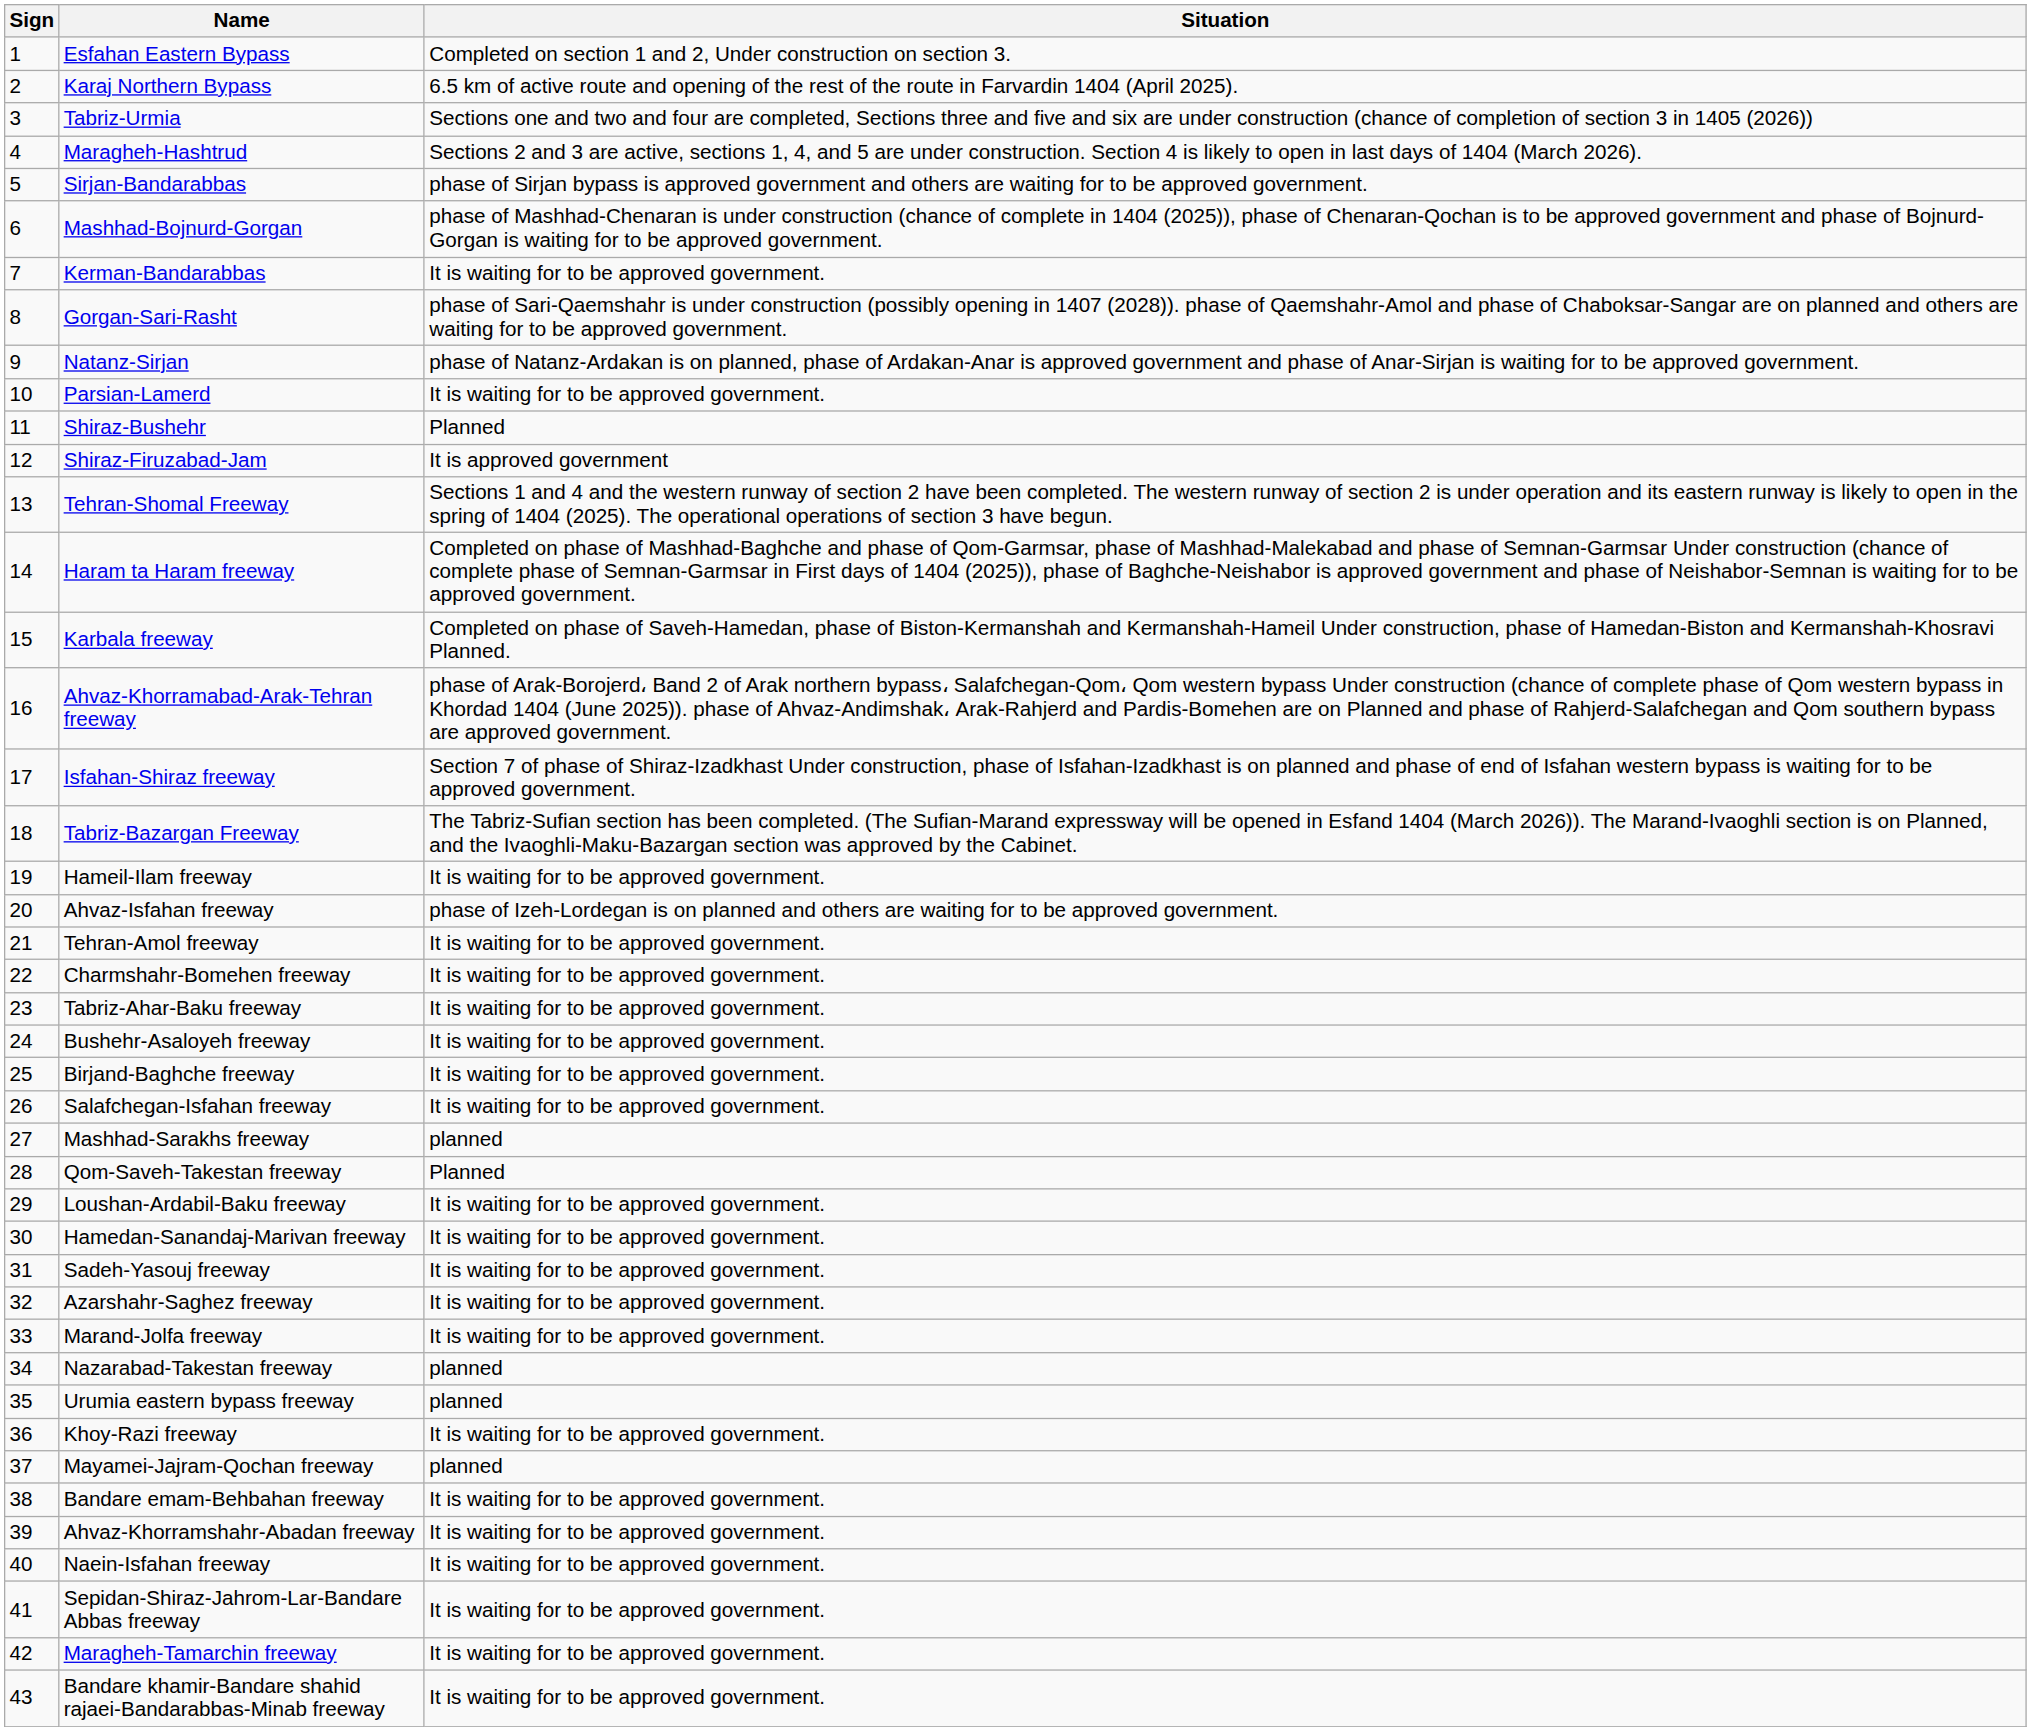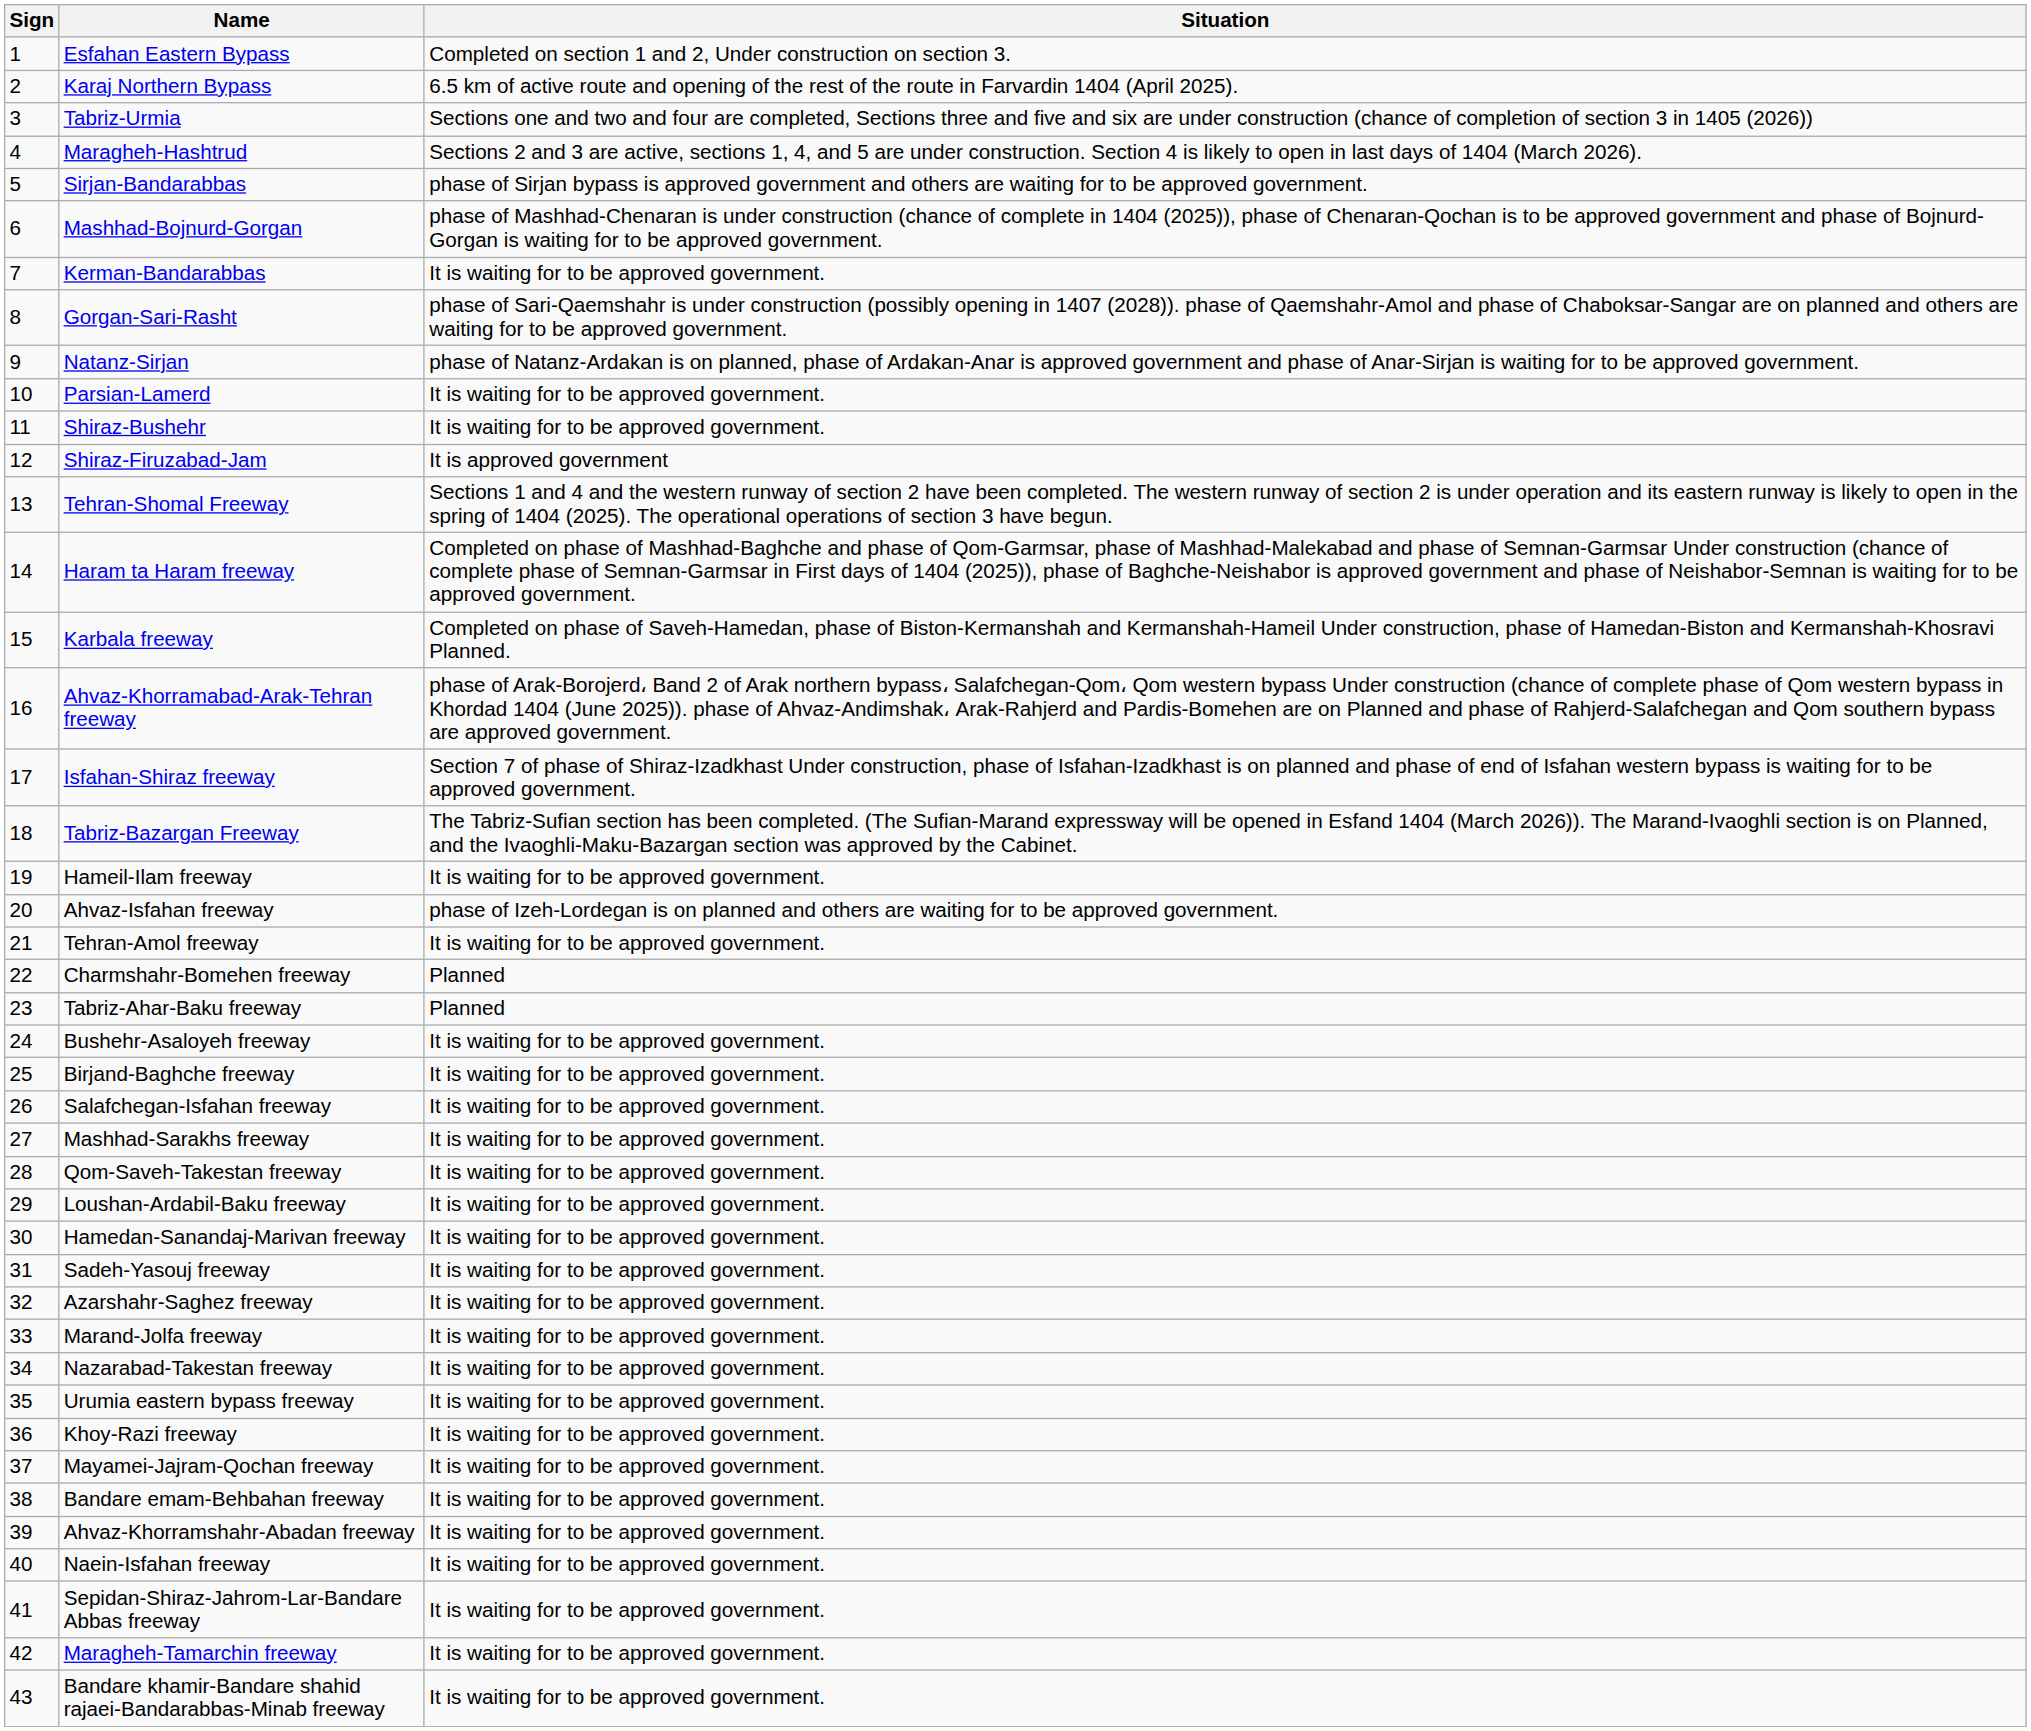 <table class="wikitable">
 <tr>
 <th>Sign</th>
 <th>Name</th>
 <th>Situation</th>
 </tr>
 <tr>
 <td>1</td>
 <td><a href='#'>Esfahan Eastern Bypass</a></td>
 <td>Completed on section 1 and 2, Under construction on section 3.</td>
 </tr>
 <tr>
 <td>2</td>
 <td><a href='#'>Karaj Northern Bypass</a></td>
 <td>6.5 km of active route and opening of the rest of the route in Farvardin 1404 (April 2025).</td>
 </tr>
 <tr>
 <td>3</td>
 <td><a href='#'>Tabriz-Urmia</a></td>
 <td>Sections one and two and four are completed, Sections three and five and six are under construction (chance of completion of section 3 in 1405 (2026))</td>
 </tr>
 <tr>
 <td>4</td>
 <td><a href='#'>Maragheh-Hashtrud</a></td>
 <td>Sections 2 and 3 are active, sections 1, 4, and 5 are under construction. Section 4 is likely to open in last days of 1404 (March 2026).</td>
 </tr>
 <tr>
 <td>5</td>
 <td><a href='#'>Sirjan-Bandarabbas</a></td>
 <td>phase of Sirjan bypass is approved government and others are waiting for to be approved government.</td>
 </tr>
 <tr>
 <td>6</td>
 <td><a href='#'>Mashhad-Bojnurd-Gorgan</a></td>
 <td>phase of Mashhad-Chenaran is under construction (chance of complete in 1404 (2025)), phase of Chenaran-Qochan is to be approved government and phase of Bojnurd-Gorgan is waiting for to be approved government.</td>
 </tr>
 <tr>
 <td>7</td>
 <td><a href='#'>Kerman-Bandarabbas</a></td>
 <td>It is waiting for to be approved government.</td>
 </tr>
 <tr>
 <td>8</td>
 <td><a href='#'>Gorgan-Sari-Rasht</a></td>
 <td>phase of Sari-Qaemshahr is under construction (possibly opening in 1407 (2028)). phase of Qaemshahr-Amol and phase of Chaboksar-Sangar are on planned and others are waiting for to be approved government.</td>
 </tr>
 <tr>
 <td>9</td>
 <td><a href='#'>Natanz-Sirjan</a></td>
 <td>phase of Natanz-Ardakan is on planned, phase of Ardakan-Anar is approved government and phase of Anar-Sirjan is waiting for to be approved government.</td>
 </tr>
 <tr>
 <td>10</td>
 <td><a href='#'>Parsian-Lamerd</a></td>
 <td>It is waiting for to be approved government.</td>
 </tr>
 <tr>
 <td>11</td>
 <td><a href='#'>Shiraz-Bushehr</a></td>
-<td>Planned</td>
+<td>It is waiting for to be approved government.</td>
 </tr>
 <tr>
 <td>12</td>
 <td><a href='#'>Shiraz-Firuzabad-Jam</a></td>
 <td>It is approved government</td>
 </tr>
 <tr>
 <td>13</td>
 <td><a href='#'>Tehran-Shomal Freeway</a></td>
 <td>Sections 1 and 4 and the western runway of section 2 have been completed. The western runway of section 2 is under operation and its eastern runway is likely to open in the spring of 1404 (2025). The operational operations of section 3 have begun.</td>
 </tr>
 <tr>
 <td>14</td>
 <td><a href='#'>Haram ta Haram freeway</a></td>
 <td>Completed on phase of Mashhad-Baghche and phase of Qom-Garmsar, phase of Mashhad-Malekabad and phase of Semnan-Garmsar Under construction (chance of complete phase of Semnan-Garmsar in First days of 1404 (2025)), phase of Baghche-Neishabor is approved government and phase of Neishabor-Semnan is waiting for to be approved government.</td>
 </tr>
 <tr>
 <td>15</td>
 <td><a href='#'>Karbala freeway</a></td>
 <td>Completed on phase of Saveh-Hamedan, phase of Biston-Kermanshah and Kermanshah-Hameil Under construction, phase of Hamedan-Biston and Kermanshah-Khosravi Planned.</td>
 </tr>
 <tr>
 <td>16</td>
 <td><a href='#'>Ahvaz-Khorramabad-Arak-Tehran freeway</a></td>
 <td>phase of Arak-Borojerd، Band 2 of Arak northern bypass، Salafchegan-Qom، Qom western bypass Under construction (chance of complete phase of Qom western bypass in Khordad 1404 (June 2025)). phase of Ahvaz-Andimshak، Arak-Rahjerd and Pardis-Bomehen are on Planned and phase of Rahjerd-Salafchegan and Qom southern bypass are approved government.</td>
 </tr>
 <tr>
 <td>17</td>
 <td><a href='#'>Isfahan-Shiraz freeway</a></td>
 <td>Section 7 of phase of Shiraz-Izadkhast Under construction, phase of Isfahan-Izadkhast is on planned and phase of end of Isfahan western bypass is waiting for to be approved government.</td>
 </tr>
 <tr>
 <td>18</td>
 <td><a href='#'>Tabriz-Bazargan Freeway</a></td>
 <td>The Tabriz-Sufian section has been completed. (The Sufian-Marand expressway will be opened in Esfand 1404 (March 2026)). The Marand-Ivaoghli section is on Planned, and the Ivaoghli-Maku-Bazargan section was approved by the Cabinet.</td>
 </tr>
 <tr>
 <td>19</td>
 <td>Hameil-Ilam freeway</td>
 <td>It is waiting for to be approved government.</td>
 </tr>
 <tr>
 <td>20</td>
 <td>Ahvaz-Isfahan freeway</td>
 <td>phase of Izeh-Lordegan is on planned and others are waiting for to be approved government.</td>
 </tr>
 <tr>
 <td>21</td>
 <td>Tehran-Amol freeway</td>
 <td>It is waiting for to be approved government.</td>
 </tr>
 <tr>
 <td>22</td>
 <td>Charmshahr-Bomehen freeway</td>
-<td>It is waiting for to be approved government.</td>
+<td>Planned</td>
 </tr>
 <tr>
 <td>23</td>
 <td>Tabriz-Ahar-Baku freeway</td>
-<td>It is waiting for to be approved government.</td>
+<td>Planned</td>
 </tr>
 <tr>
 <td>24</td>
 <td>Bushehr-Asaloyeh freeway</td>
 <td>It is waiting for to be approved government.</td>
 </tr>
 <tr>
 <td>25</td>
 <td>Birjand-Baghche freeway</td>
 <td>It is waiting for to be approved government.</td>
 </tr>
 <tr>
 <td>26</td>
 <td>Salafchegan-Isfahan freeway</td>
 <td>It is waiting for to be approved government.</td>
 </tr>
 <tr>
 <td>27</td>
 <td>Mashhad-Sarakhs freeway</td>
-<td>planned</td>
+<td>It is waiting for to be approved government.</td>
 </tr>
 <tr>
 <td>28</td>
 <td>Qom-Saveh-Takestan freeway</td>
-<td>Planned</td>
+<td>It is waiting for to be approved government.</td>
 </tr>
 <tr>
 <td>29</td>
 <td>Loushan-Ardabil-Baku freeway</td>
 <td>It is waiting for to be approved government.</td>
 </tr>
 <tr>
 <td>30</td>
 <td>Hamedan-Sanandaj-Marivan freeway</td>
 <td>It is waiting for to be approved government.</td>
 </tr>
 <tr>
 <td>31</td>
 <td>Sadeh-Yasouj freeway</td>
 <td>It is waiting for to be approved government.</td>
 </tr>
 <tr>
 <td>32</td>
 <td>Azarshahr-Saghez freeway</td>
 <td>It is waiting for to be approved government.</td>
 </tr>
 <tr>
 <td>33</td>
 <td>Marand-Jolfa freeway</td>
 <td>It is waiting for to be approved government.</td>
 </tr>
 <tr>
 <td>34</td>
 <td>Nazarabad-Takestan freeway</td>
-<td>planned</td>
+<td>It is waiting for to be approved government.</td>
 </tr>
 <tr>
 <td>35</td>
 <td>Urumia eastern bypass freeway</td>
-<td>planned</td>
+<td>It is waiting for to be approved government.</td>
 </tr>
 <tr>
 <td>36</td>
 <td>Khoy-Razi freeway</td>
 <td>It is waiting for to be approved government.</td>
 </tr>
 <tr>
 <td>37</td>
 <td>Mayamei-Jajram-Qochan freeway</td>
-<td>planned</td>
+<td>It is waiting for to be approved government.</td>
 </tr>
 <tr>
 <td>38</td>
 <td>Bandare emam-Behbahan freeway</td>
 <td>It is waiting for to be approved government.</td>
 </tr>
 <tr>
 <td>39</td>
 <td>Ahvaz-Khorramshahr-Abadan freeway</td>
 <td>It is waiting for to be approved government.</td>
 </tr>
 <tr>
 <td>40</td>
 <td>Naein-Isfahan freeway</td>
 <td>It is waiting for to be approved government.</td>
 </tr>
 <tr>
 <td>41</td>
 <td>Sepidan-Shiraz-Jahrom-Lar-Bandare Abbas freeway</td>
 <td>It is waiting for to be approved government.</td>
 </tr>
 <tr>
 <td>42</td>
 <td><a href='#'>Maragheh-Tamarchin freeway</a></td>
 <td>It is waiting for to be approved government.</td>
 </tr>
 <tr>
 <td>43</td>
 <td>Bandare khamir-Bandare shahid rajaei-Bandarabbas-Minab freeway</td>
 <td>It is waiting for to be approved government.</td>
 </tr>
 </table>
